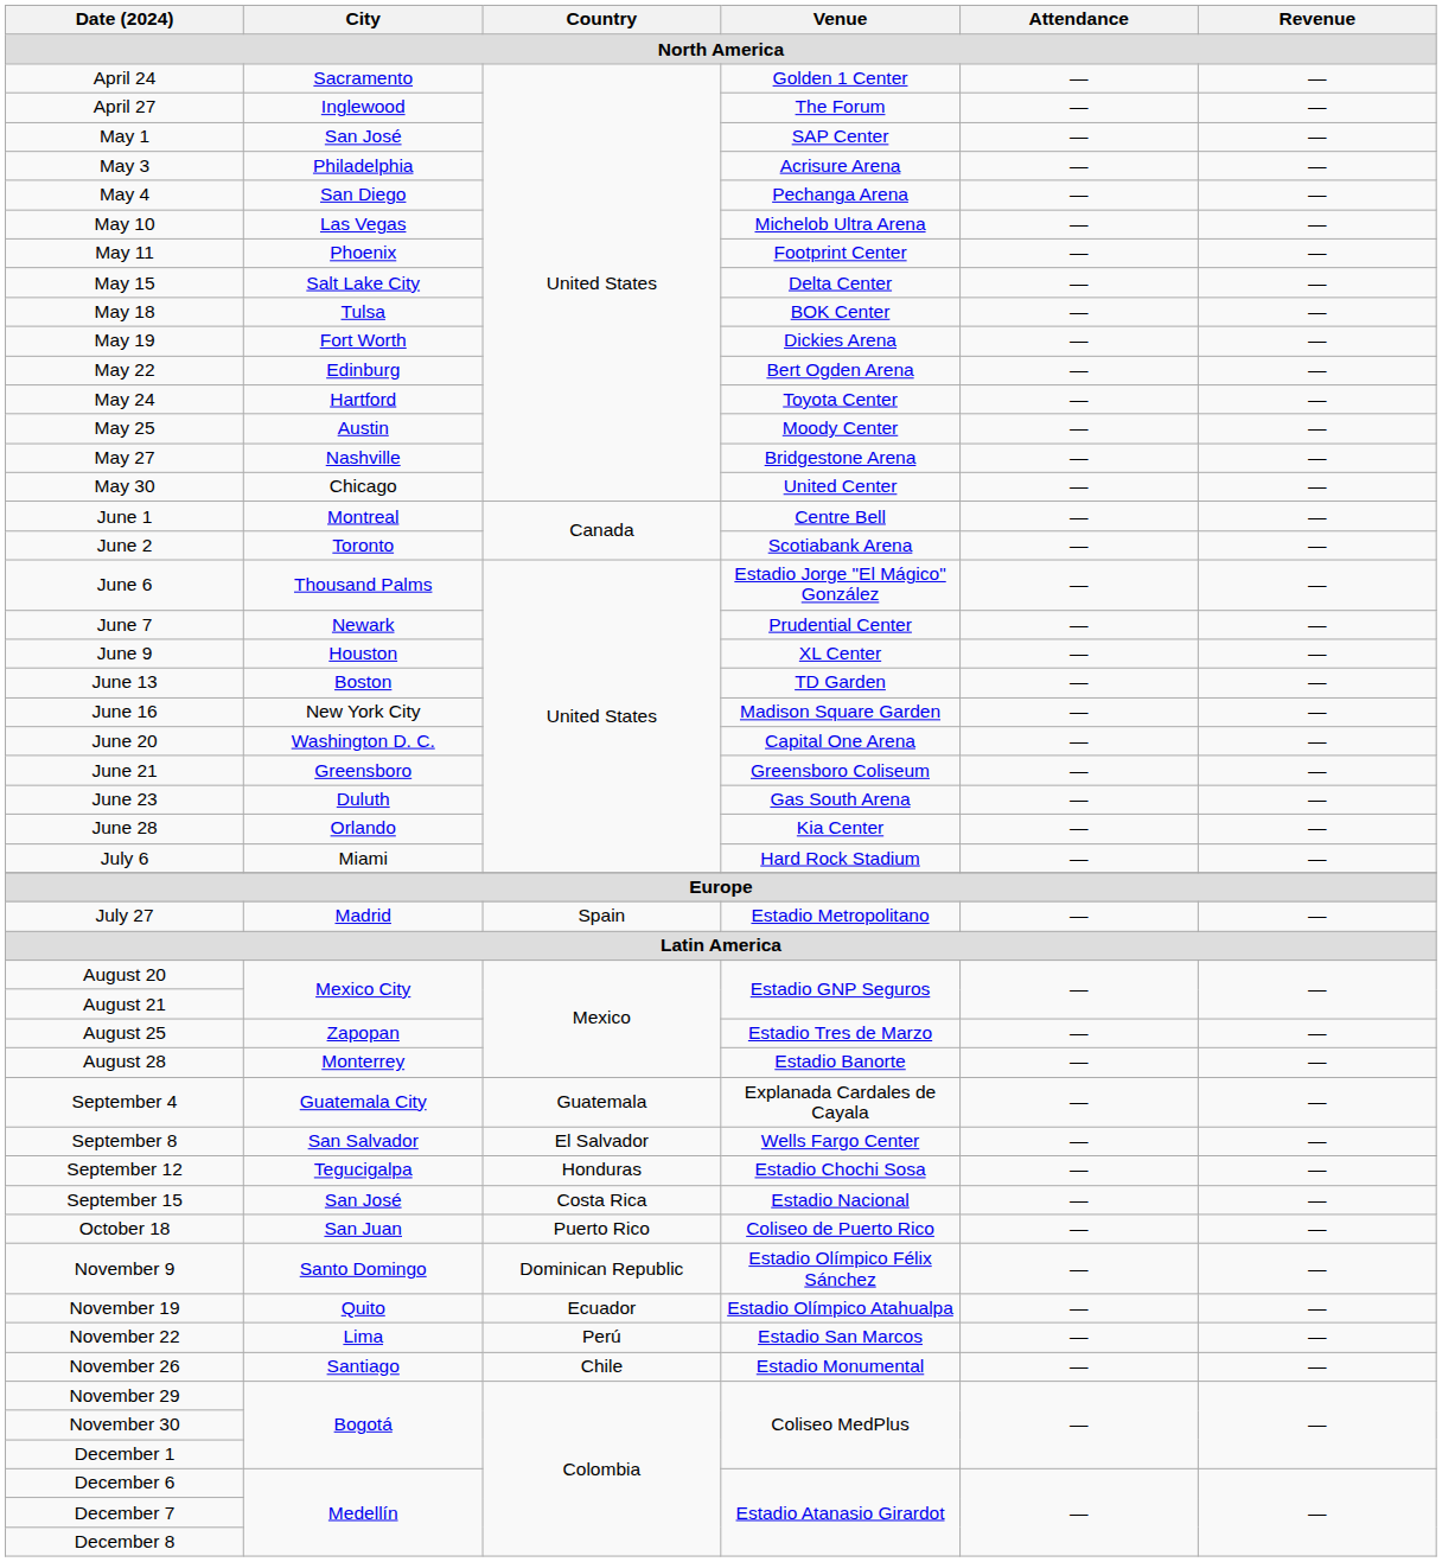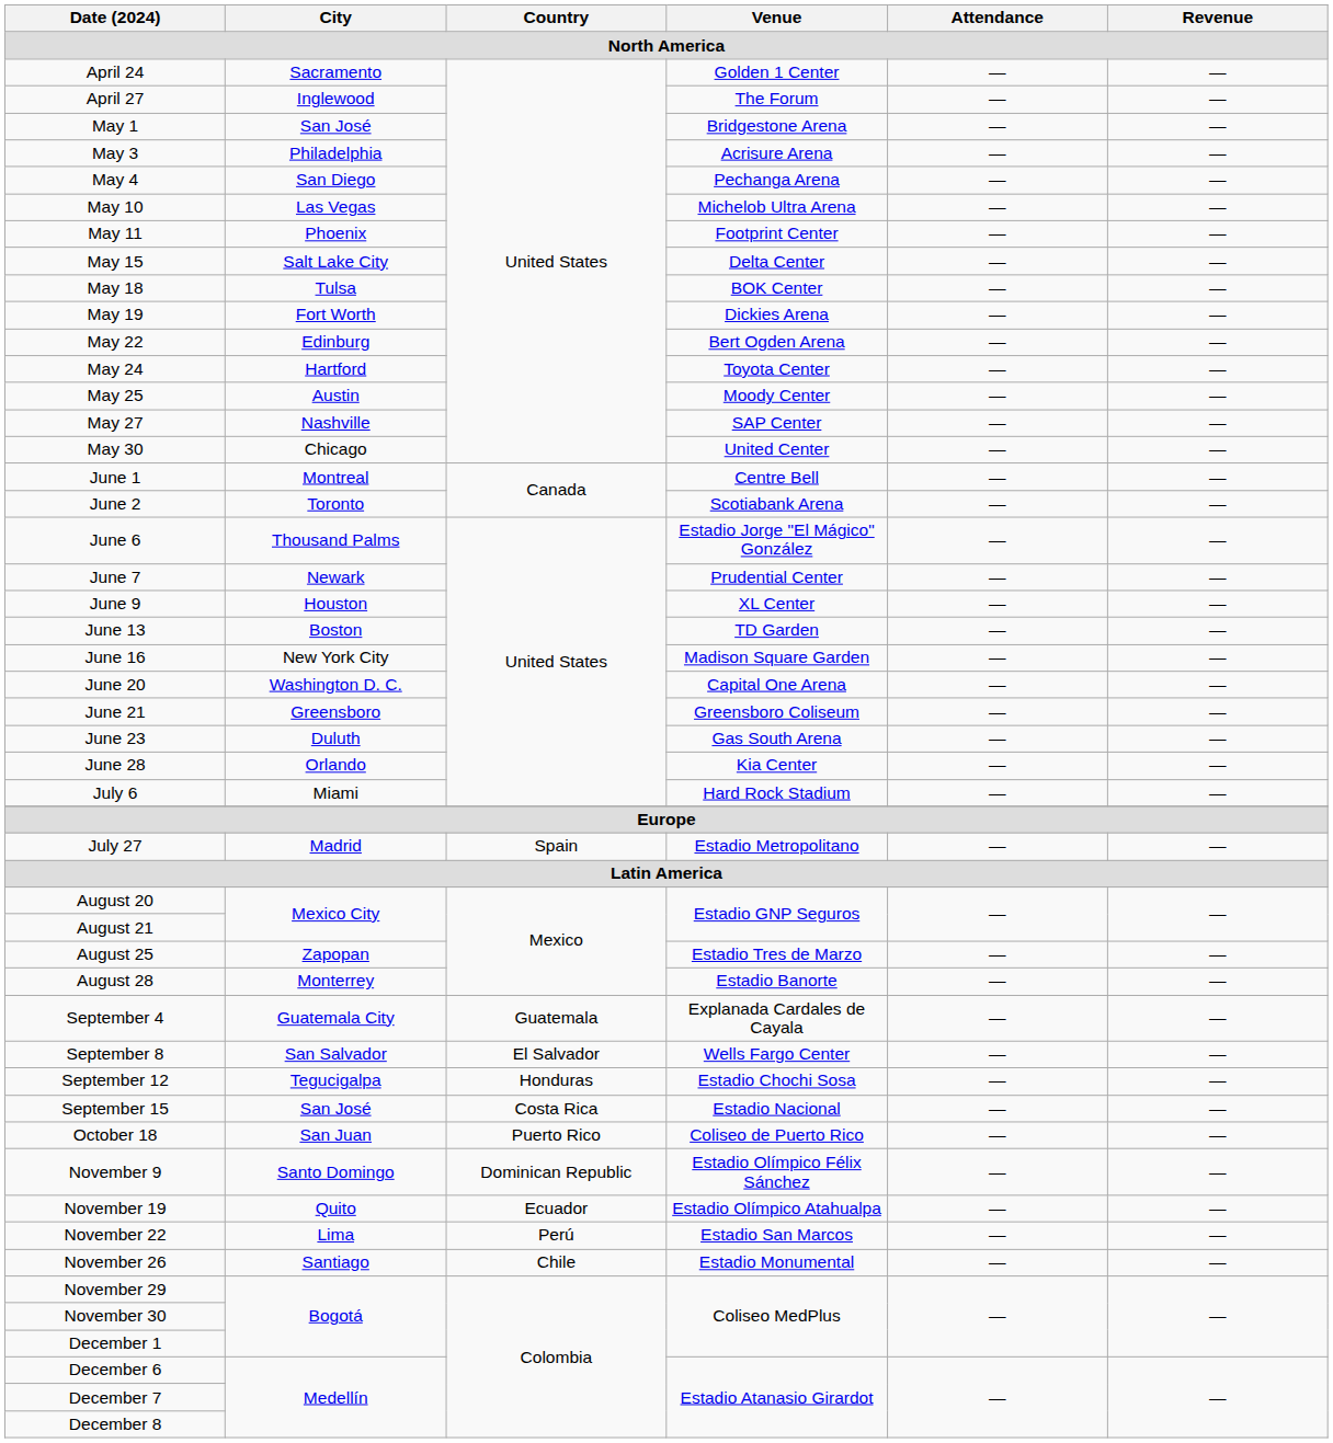 <table class="wikitable" style="text-align:center;">
 <tr>
 <th width="200">Date (2024)</th>
 <th width="200">City</th>
 <th width="200">Country</th>
 <th width="200">Venue</th>
 <th width="200">Attendance</th>
 <th width="200">Revenue</th>
 </tr>
 <tr style="background:#ddd;">
 <td colspan="6" align="center"><strong>North America</strong></td>
 </tr>
 <tr>
 <td>April 24</td>
 <td rowspan="1"><a href='#'>Sacramento</a></td>
 <td rowspan="15">United States</td>
 <td rowspan="1"><a href='#'>Golden 1 Center</a></td>
 <td rowspan="1">—</td>
 <td rowspan="1">—</td>
 </tr>
 <tr>
 <td>April 27</td>
 <td><a href='#'>Inglewood</a></td>
 <td><a href='#'>The Forum</a></td>
 <td rowspan="1">—</td>
 <td rowspan="1">—</td>
 </tr>
 <tr>
 <td>May 1</td>
 <td><a href='#'>San José</a></td>
-<td><a href='#'>SAP Center</a></td>
+<td><a href='#'>Bridgestone Arena</a></td>
 <td rowspan="1">—</td>
 <td rowspan="1">—</td>
 </tr>
 <tr>
 <td>May 3</td>
 <td><a href='#'>Philadelphia</a></td>
 <td><a href='#'>Acrisure Arena</a></td>
 <td rowspan="1">—</td>
 <td rowspan="1">—</td>
 </tr>
 <tr>
 <td>May 4</td>
 <td><a href='#'>San Diego</a></td>
 <td><a href='#'>Pechanga Arena</a></td>
 <td rowspan="1">—</td>
 <td rowspan="1">—</td>
 </tr>
 <tr>
 <td>May 10</td>
 <td><a href='#'>Las Vegas</a></td>
 <td><a href='#'>Michelob Ultra Arena</a></td>
 <td rowspan="1">—</td>
 <td rowspan="1">—</td>
 </tr>
 <tr>
 <td>May 11</td>
 <td><a href='#'>Phoenix</a></td>
 <td><a href='#'>Footprint Center</a></td>
 <td rowspan="1">—</td>
 <td rowspan="1">—</td>
 </tr>
 <tr>
 <td>May 15</td>
 <td><a href='#'>Salt Lake City</a></td>
 <td><a href='#'>Delta Center</a></td>
 <td rowspan="1">—</td>
 <td rowspan="1">—</td>
 </tr>
 <tr>
 <td>May 18</td>
 <td><a href='#'>Tulsa</a></td>
 <td><a href='#'>BOK Center</a></td>
 <td rowspan="1">—</td>
 <td rowspan="1">—</td>
 </tr>
 <tr>
 <td>May 19</td>
 <td><a href='#'>Fort Worth</a></td>
 <td><a href='#'>Dickies Arena</a></td>
 <td rowspan="1">—</td>
 <td rowspan="1">—</td>
 </tr>
 <tr>
 <td>May 22</td>
 <td><a href='#'>Edinburg</a></td>
 <td><a href='#'>Bert Ogden Arena</a></td>
 <td rowspan="1">—</td>
 <td rowspan="1">—</td>
 </tr>
 <tr>
 <td>May 24</td>
 <td><a href='#'>Hartford</a></td>
 <td><a href='#'>Toyota Center</a></td>
 <td rowspan="1">—</td>
 <td rowspan="1">—</td>
 </tr>
 <tr>
 <td>May 25</td>
 <td><a href='#'>Austin</a></td>
 <td><a href='#'>Moody Center</a></td>
 <td rowspan="1">—</td>
 <td rowspan="1">—</td>
 </tr>
 <tr>
 <td>May 27</td>
 <td><a href='#'>Nashville</a></td>
-<td><a href='#'>Bridgestone Arena</a></td>
+<td><a href='#'>SAP Center</a></td>
 <td rowspan="1">—</td>
 <td rowspan="1">—</td>
 </tr>
 <tr>
 <td>May 30</td>
 <td>Chicago</td>
 <td><a href='#'>United Center</a></td>
 <td rowspan="1">—</td>
 <td rowspan="1">—</td>
 </tr>
 <tr>
 <td>June 1</td>
 <td><a href='#'>Montreal</a></td>
 <td rowspan="2">Canada</td>
 <td><a href='#'>Centre Bell</a></td>
 <td rowspan="1">—</td>
 <td rowspan="1">—</td>
 </tr>
 <tr>
 <td>June 2</td>
 <td><a href='#'>Toronto</a></td>
 <td><a href='#'>Scotiabank Arena</a></td>
 <td rowspan="1">—</td>
 <td rowspan="1">—</td>
 </tr>
 <tr>
 <td>June 6</td>
 <td><a href='#'>Thousand Palms</a></td>
 <td rowspan="10">United States</td>
 <td><a href='#'>Estadio Jorge "El Mágico" González</a></td>
 <td rowspan="1">—</td>
 <td rowspan="1">—</td>
 </tr>
 <tr>
 <td>June 7</td>
 <td><a href='#'>Newark</a></td>
 <td><a href='#'>Prudential Center</a></td>
 <td rowspan="1">—</td>
 <td rowspan="1">—</td>
 </tr>
 <tr>
 <td>June 9</td>
 <td><a href='#'>Houston</a></td>
 <td><a href='#'>XL Center</a></td>
 <td rowspan="1">—</td>
 <td rowspan="1">—</td>
 </tr>
 <tr>
 <td>June 13</td>
 <td><a href='#'>Boston</a></td>
 <td><a href='#'>TD Garden</a></td>
 <td rowspan="1">—</td>
 <td rowspan="1">—</td>
 </tr>
 <tr>
 <td>June 16</td>
 <td>New York City</td>
 <td><a href='#'>Madison Square Garden</a></td>
 <td rowspan="1">—</td>
 <td rowspan="1">—</td>
 </tr>
 <tr>
 <td>June 20</td>
 <td><a href='#'>Washington D. C.</a></td>
 <td><a href='#'>Capital One Arena</a></td>
 <td rowspan="1">—</td>
 <td rowspan="1">—</td>
 </tr>
 <tr>
 <td>June 21</td>
 <td><a href='#'>Greensboro</a></td>
 <td><a href='#'>Greensboro Coliseum</a></td>
 <td rowspan="1">—</td>
 <td rowspan="1">—</td>
 </tr>
 <tr>
 <td>June 23</td>
 <td><a href='#'>Duluth</a></td>
 <td><a href='#'>Gas South Arena</a></td>
 <td rowspan="1">—</td>
 <td rowspan="1">—</td>
 </tr>
 <tr>
 <td>June 28</td>
 <td><a href='#'>Orlando</a></td>
 <td><a href='#'>Kia Center</a></td>
 <td rowspan="1">—</td>
 <td rowspan="1">—</td>
 </tr>
 <tr>
 <td>July 6</td>
 <td>Miami</td>
 <td><a href='#'>Hard Rock Stadium</a></td>
 <td rowspan="1">—</td>
 <td rowspan="1">—</td>
 </tr>
 <tr>
 </tr>
 <tr style="background:#ddd;">
 <td colspan="6"><strong>Europe</strong></td>
 </tr>
 <tr>
 <td>July 27</td>
 <td><a href='#'>Madrid</a></td>
 <td>Spain</td>
 <td><a href='#'>Estadio Metropolitano</a></td>
 <td rowspan="1">—</td>
 <td rowspan="1">—</td>
 </tr>
 <tr style="background:#ddd;">
 <td colspan="6" align="center"><strong>Latin America</strong></td>
 </tr>
 <tr>
 <td>August 20</td>
 <td rowspan="2"><a href='#'>Mexico City</a></td>
 <td rowspan="4">Mexico</td>
 <td rowspan="2"><a href='#'>Estadio GNP Seguros</a></td>
 <td rowspan="2">—</td>
 <td rowspan="2">—</td>
 </tr>
 <tr>
 <td>August 21</td>
 </tr>
 <tr>
 <td>August 25</td>
 <td><a href='#'>Zapopan</a></td>
 <td><a href='#'>Estadio Tres de Marzo</a></td>
 <td rowspan="1">—</td>
 <td rowspan="1">—</td>
 </tr>
 <tr>
 <td>August 28</td>
 <td><a href='#'>Monterrey</a></td>
 <td><a href='#'>Estadio Banorte</a></td>
 <td rowspan="1">—</td>
 <td rowspan="1">—</td>
 </tr>
 <tr>
 <td>September 4</td>
 <td><a href='#'>Guatemala City</a></td>
 <td>Guatemala</td>
 <td>Explanada Cardales de Cayala</td>
 <td rowspan="1">—</td>
 <td rowspan="1">—</td>
 </tr>
 <tr>
 <td>September 8</td>
 <td><a href='#'>San Salvador</a></td>
 <td>El Salvador</td>
 <td><a href='#'>Wells Fargo Center</a></td>
 <td rowspan="1">—</td>
 <td rowspan="1">—</td>
 </tr>
 <tr>
 <td>September 12</td>
 <td><a href='#'>Tegucigalpa</a></td>
 <td>Honduras</td>
 <td><a href='#'>Estadio Chochi Sosa</a></td>
 <td rowspan="1">—</td>
 <td rowspan="1">—</td>
 </tr>
 <tr>
 <td>September 15</td>
 <td><a href='#'>San José</a></td>
 <td>Costa Rica</td>
 <td><a href='#'>Estadio Nacional</a></td>
 <td rowspan="1">—</td>
 <td rowspan="1">—</td>
 </tr>
 <tr>
 <td>October 18</td>
 <td><a href='#'>San Juan</a></td>
 <td>Puerto Rico</td>
 <td><a href='#'>Coliseo de Puerto Rico</a></td>
 <td rowspan="1">—</td>
 <td rowspan="1">—</td>
 </tr>
 <tr>
 <td>November 9</td>
 <td><a href='#'>Santo Domingo</a></td>
 <td>Dominican Republic</td>
 <td><a href='#'>Estadio Olímpico Félix Sánchez</a></td>
 <td rowspan="1">—</td>
 <td rowspan="1">—</td>
 </tr>
 <tr>
 <td>November 19</td>
 <td><a href='#'>Quito</a></td>
 <td>Ecuador</td>
 <td><a href='#'>Estadio Olímpico Atahualpa</a></td>
 <td rowspan="1">—</td>
 <td rowspan="1">—</td>
 </tr>
 <tr>
 <td>November 22</td>
 <td><a href='#'>Lima</a></td>
 <td>Perú</td>
 <td><a href='#'>Estadio San Marcos</a></td>
 <td rowspan="1">—</td>
 <td rowspan="1">—</td>
 </tr>
 <tr>
 <td>November 26</td>
 <td><a href='#'>Santiago</a></td>
 <td>Chile</td>
 <td><a href='#'>Estadio Monumental</a></td>
 <td rowspan="1">—</td>
 <td rowspan="1">—</td>
 </tr>
 <tr>
 <td>November 29</td>
 <td rowspan="3"><a href='#'>Bogotá</a></td>
 <td rowspan="6">Colombia</td>
 <td rowspan="3">Coliseo MedPlus</td>
 <td rowspan="3">—</td>
 <td rowspan="3">—</td>
 </tr>
 <tr>
 <td>November 30</td>
 </tr>
 <tr>
 <td>December 1</td>
 </tr>
 <tr>
 <td>December 6</td>
 <td rowspan="3"><a href='#'>Medellín</a></td>
 <td rowspan="3"><a href='#'>Estadio Atanasio Girardot</a></td>
 <td rowspan="3">—</td>
 <td rowspan="3">—</td>
 </tr>
 <tr>
 <td>December 7</td>
 </tr>
 <tr>
 <td>December 8</td>
 </tr>
 </table>
